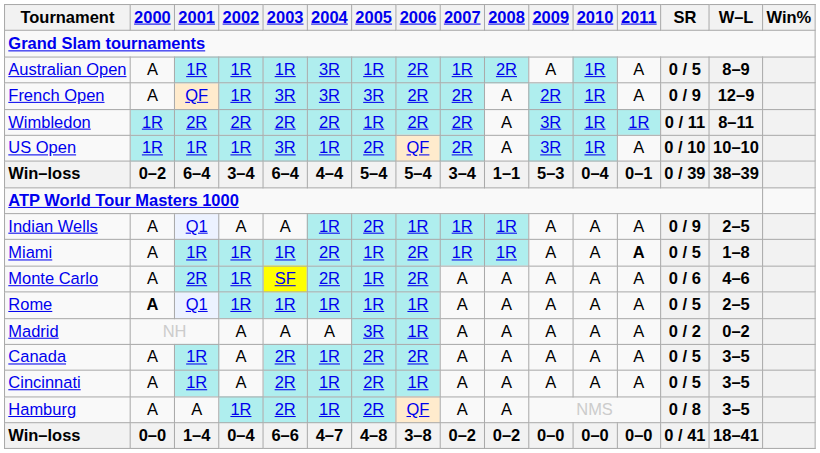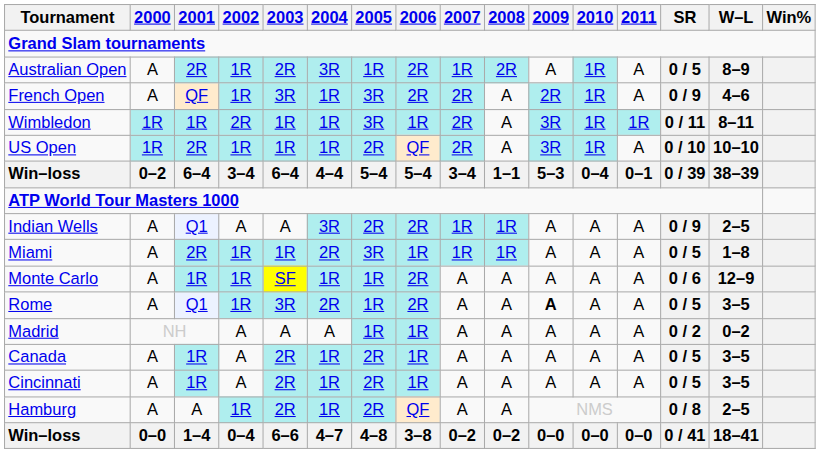 <table class=wikitable style=text-align:center>
 <tr>
 <th>Tournament</th>
 <th><a href='#'>2000</a></th>
 <th><a href='#'>2001</a></th>
 <th><a href='#'>2002</a></th>
 <th><a href='#'>2003</a></th>
 <th><a href='#'>2004</a></th>
 <th><a href='#'>2005</a></th>
 <th><a href='#'>2006</a></th>
 <th><a href='#'>2007</a></th>
 <th><a href='#'>2008</a></th>
 <th><a href='#'>2009</a></th>
 <th><a href='#'>2010</a></th>
 <th><a href='#'>2011</a></th>
 <th>SR</th>
 <th>W–L</th>
 <th>Win%</th>
 </tr>
 <tr>
 <td colspan=25 style=text-align:left><a href='#'><strong>Grand Slam tournaments</strong></a></td>
 </tr>
 <tr>
 <td align=left><a href='#'>Australian Open</a></td>
 <td>A</td>
+<td bgcolor=afeeee><a href='#'>2R</a></td>
 <td bgcolor=afeeee><a href='#'>1R</a></td>
-<td bgcolor=afeeee><a href='#'>1R</a></td>
-<td bgcolor=afeeee><a href='#'>1R</a></td>
+<td bgcolor=afeeee><a href='#'>2R</a></td>
 <td bgcolor=afeeee><a href='#'>3R</a></td>
 <td bgcolor=afeeee><a href='#'>1R</a></td>
 <td bgcolor=afeeee><a href='#'>2R</a></td>
 <td bgcolor=afeeee><a href='#'>1R</a></td>
 <td bgcolor=afeeee><a href='#'>2R</a></td>
 <td>A</td>
 <td bgcolor=afeeee><a href='#'>1R</a></td>
 <td>A</td>
 <th>0 / 5</th>
 <th>8–9</th>
 <th></th>
 </tr>
 <tr>
 <td align=left><a href='#'>French Open</a></td>
 <td>A</td>
 <td bgcolor=ffebcd><a href='#'>QF</a></td>
 <td bgcolor=afeeee><a href='#'>1R</a></td>
 <td bgcolor=afeeee><a href='#'>3R</a></td>
-<td bgcolor=afeeee><a href='#'>3R</a></td>
+<td bgcolor=afeeee><a href='#'>1R</a></td>
 <td bgcolor=afeeee><a href='#'>3R</a></td>
 <td bgcolor=afeeee><a href='#'>2R</a></td>
 <td bgcolor=afeeee><a href='#'>2R</a></td>
 <td>A</td>
 <td bgcolor=afeeee><a href='#'>2R</a></td>
 <td bgcolor=afeeee><a href='#'>1R</a></td>
 <td>A</td>
 <th>0 / 9</th>
-<th>12–9</th>
+<th>4–6</th>
 <th></th>
 </tr>
 <tr>
 <td align=left><a href='#'>Wimbledon</a></td>
 <td bgcolor=afeeee><a href='#'>1R</a></td>
-<td bgcolor=afeeee><a href='#'>2R</a></td>
-<td bgcolor=afeeee><a href='#'>2R</a></td>
-<td bgcolor=afeeee><a href='#'>2R</a></td>
+<td bgcolor=afeeee><a href='#'>1R</a></td>
 <td bgcolor=afeeee><a href='#'>2R</a></td>
 <td bgcolor=afeeee><a href='#'>1R</a></td>
-<td bgcolor=afeeee><a href='#'>2R</a></td>
+<td bgcolor=afeeee><a href='#'>1R</a></td>
+<td bgcolor=afeeee><a href='#'>3R</a></td>
+<td bgcolor=afeeee><a href='#'>1R</a></td>
 <td bgcolor=afeeee><a href='#'>2R</a></td>
 <td>A</td>
 <td bgcolor=afeeee><a href='#'>3R</a></td>
 <td bgcolor=afeeee><a href='#'>1R</a></td>
 <td bgcolor=afeeee><a href='#'>1R</a></td>
 <th>0 / 11</th>
 <th>8–11</th>
 <th></th>
 </tr>
 <tr>
 <td align=left><a href='#'>US Open</a></td>
 <td bgcolor=afeeee><a href='#'>1R</a></td>
+<td bgcolor=afeeee><a href='#'>2R</a></td>
 <td bgcolor=afeeee><a href='#'>1R</a></td>
 <td bgcolor=afeeee><a href='#'>1R</a></td>
-<td bgcolor=afeeee><a href='#'>3R</a></td>
 <td bgcolor=afeeee><a href='#'>1R</a></td>
 <td bgcolor=afeeee><a href='#'>2R</a></td>
 <td bgcolor=ffebcd><a href='#'>QF</a></td>
 <td bgcolor=afeeee><a href='#'>2R</a></td>
 <td>A</td>
 <td bgcolor=afeeee><a href='#'>3R</a></td>
 <td bgcolor=afeeee><a href='#'>1R</a></td>
 <td>A</td>
 <th>0 / 10</th>
 <th>10–10</th>
 <th></th>
 </tr>
 <tr>
 <th style=text-align:left>Win–loss</th>
 <th>0–2</th>
 <th>6–4</th>
 <th>3–4</th>
 <th>6–4</th>
 <th>4–4</th>
 <th>5–4</th>
 <th>5–4</th>
 <th>3–4</th>
 <th>1–1</th>
 <th>5–3</th>
 <th>0–4</th>
 <th>0–1</th>
 <th>0 / 39</th>
 <th>38–39</th>
 <th></th>
 </tr>
 <tr>
 <td colspan=15 align=left><strong><a href='#'>ATP World Tour Masters 1000</a></strong></td>
 </tr>
 <tr>
 <td align=left><a href='#'>Indian Wells</a></td>
 <td>A</td>
 <td bgcolor=ecf2ff><a href='#'>Q1</a></td>
 <td>A</td>
 <td>A</td>
-<td bgcolor=afeeee><a href='#'>1R</a></td>
+<td bgcolor=afeeee><a href='#'>3R</a></td>
 <td bgcolor=afeeee><a href='#'>2R</a></td>
-<td bgcolor=afeeee><a href='#'>1R</a></td>
+<td bgcolor=afeeee><a href='#'>2R</a></td>
 <td bgcolor=afeeee><a href='#'>1R</a></td>
 <td bgcolor=afeeee><a href='#'>1R</a></td>
 <td>A</td>
 <td>A</td>
 <td>A</td>
 <th>0 / 9</th>
 <th>2–5</th>
 <th></th>
 </tr>
 <tr>
 <td align=left><a href='#'>Miami</a></td>
 <td>A</td>
-<td bgcolor=afeeee><a href='#'>1R</a></td>
+<td bgcolor=afeeee><a href='#'>2R</a></td>
 <td bgcolor=afeeee><a href='#'>1R</a></td>
 <td bgcolor=afeeee><a href='#'>1R</a></td>
 <td bgcolor=afeeee><a href='#'>2R</a></td>
+<td bgcolor=afeeee><a href='#'>3R</a></td>
 <td bgcolor=afeeee><a href='#'>1R</a></td>
-<td bgcolor=afeeee><a href='#'>2R</a></td>
 <td bgcolor=afeeee><a href='#'>1R</a></td>
 <td bgcolor=afeeee><a href='#'>1R</a></td>
 <td>A</td>
 <td>A</td>
-<td><strong>A</strong></td>
+<td>A</td>
 <th>0 / 5</th>
 <th>1–8</th>
 <th></th>
 </tr>
 <tr>
 <td align=left><a href='#'>Monte Carlo</a></td>
 <td>A</td>
-<td bgcolor=afeeee><a href='#'>2R</a></td>
+<td bgcolor=afeeee><a href='#'>1R</a></td>
 <td bgcolor=afeeee><a href='#'>1R</a></td>
 <td bgcolor=yellow><a href='#'>SF</a></td>
-<td bgcolor=afeeee><a href='#'>2R</a></td>
+<td bgcolor=afeeee><a href='#'>1R</a></td>
 <td bgcolor=afeeee><a href='#'>1R</a></td>
 <td bgcolor=afeeee><a href='#'>2R</a></td>
 <td>A</td>
 <td>A</td>
 <td>A</td>
 <td>A</td>
 <td>A</td>
 <th>0 / 6</th>
-<th>4–6</th>
+<th>12–9</th>
 <th></th>
 </tr>
 <tr>
 <td align=left><a href='#'>Rome</a></td>
-<td><strong>A</strong></td>
+<td>A</td>
 <td bgcolor=ecf2ff><a href='#'>Q1</a></td>
 <td bgcolor=afeeee><a href='#'>1R</a></td>
+<td bgcolor=afeeee><a href='#'>3R</a></td>
+<td bgcolor=afeeee><a href='#'>2R</a></td>
 <td bgcolor=afeeee><a href='#'>1R</a></td>
-<td bgcolor=afeeee><a href='#'>1R</a></td>
-<td bgcolor=afeeee><a href='#'>1R</a></td>
-<td bgcolor=afeeee><a href='#'>1R</a></td>
+<td bgcolor=afeeee><a href='#'>2R</a></td>
 <td>A</td>
 <td>A</td>
-<td>A</td>
+<td><strong>A</strong></td>
 <td>A</td>
 <td>A</td>
 <th>0 / 5</th>
-<th>2–5</th>
+<th>3–5</th>
 <th></th>
 </tr>
 <tr>
 <td align=left><a href='#'>Madrid</a></td>
 <td align="center" colspan="2" style="color:#cccccc;">NH</td>
 <td>A</td>
 <td>A</td>
 <td>A</td>
-<td bgcolor=afeeee><a href='#'>3R</a></td>
+<td bgcolor=afeeee><a href='#'>1R</a></td>
 <td bgcolor=afeeee><a href='#'>1R</a></td>
 <td>A</td>
 <td>A</td>
 <td>A</td>
 <td>A</td>
 <td>A</td>
 <th>0 / 2</th>
 <th>0–2</th>
 <th></th>
 </tr>
 <tr>
 <td align=left><a href='#'>Canada</a></td>
 <td>A</td>
 <td bgcolor=afeeee><a href='#'>1R</a></td>
 <td>A</td>
 <td bgcolor=afeeee><a href='#'>2R</a></td>
 <td bgcolor=afeeee><a href='#'>1R</a></td>
 <td bgcolor=afeeee><a href='#'>2R</a></td>
-<td bgcolor=afeeee><a href='#'>2R</a></td>
+<td bgcolor=afeeee><a href='#'>1R</a></td>
 <td>A</td>
 <td>A</td>
 <td>A</td>
 <td>A</td>
 <td>A</td>
 <th>0 / 5</th>
 <th>3–5</th>
 <th></th>
 </tr>
 <tr>
 <td align=left><a href='#'>Cincinnati</a></td>
 <td>A</td>
 <td bgcolor=afeeee><a href='#'>1R</a></td>
 <td>A</td>
 <td bgcolor=afeeee><a href='#'>2R</a></td>
 <td bgcolor=afeeee><a href='#'>1R</a></td>
 <td bgcolor=afeeee><a href='#'>2R</a></td>
 <td bgcolor=afeeee><a href='#'>1R</a></td>
 <td>A</td>
 <td>A</td>
 <td>A</td>
 <td>A</td>
 <td>A</td>
 <th>0 / 5</th>
 <th>3–5</th>
 <th></th>
 </tr>
 <tr>
 <td align=left><a href='#'>Hamburg</a></td>
 <td>A</td>
 <td>A</td>
 <td bgcolor=afeeee><a href='#'>1R</a></td>
 <td bgcolor=afeeee><a href='#'>2R</a></td>
 <td bgcolor=afeeee><a href='#'>1R</a></td>
 <td bgcolor=afeeee><a href='#'>2R</a></td>
 <td bgcolor=ffebcd><a href='#'>QF</a></td>
 <td>A</td>
 <td>A</td>
 <td align="center" colspan="3" style="color:#cccccc;">NMS</td>
 <th>0 / 8</th>
-<th>3–5</th>
+<th>2–5</th>
 <th></th>
 </tr>
 <tr>
 <th style=text-align:left>Win–loss</th>
 <th>0–0</th>
 <th>1–4</th>
 <th>0–4</th>
 <th>6–6</th>
 <th>4–7</th>
 <th>4–8</th>
 <th>3–8</th>
 <th>0–2</th>
 <th>0–2</th>
 <th>0–0</th>
 <th>0–0</th>
 <th>0–0</th>
 <th>0 / 41</th>
 <th>18–41</th>
 <th></th>
 </tr>
 </table>
